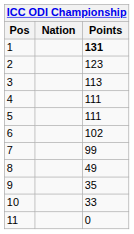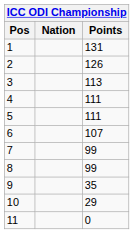 <table class="wikitable">
 <tr>
 <th colspan="3"><a href='#'>ICC ODI Championship</a> </th>
 </tr>
 <tr>
 <th>Pos</th>
 <th>Nation</th>
 <th>Points</th>
 </tr>
 <tr>
 <td>1</td>
 <td></td>
-<td><strong>131</strong></td>
+<td>131</td>
 </tr>
 <tr>
 <td>2</td>
 <td></td>
-<td>123</td>
+<td>126</td>
 </tr>
 <tr>
 <td>3</td>
 <td></td>
 <td>113</td>
 </tr>
 <tr>
 <td>4</td>
 <td></td>
 <td>111</td>
 </tr>
 <tr>
 <td>5</td>
 <td></td>
 <td>111</td>
 </tr>
 <tr>
 <td>6</td>
 <td></td>
-<td>102</td>
+<td>107</td>
 </tr>
 <tr>
 <td>7</td>
 <td></td>
 <td>99</td>
 </tr>
 <tr>
 <td>8</td>
 <td></td>
-<td>49</td>
+<td>99</td>
 </tr>
 <tr>
 <td>9</td>
 <td></td>
 <td>35</td>
 </tr>
 <tr>
 <td>10</td>
 <td></td>
-<td>33</td>
+<td>29</td>
 </tr>
 <tr>
 <td>11</td>
 <td></td>
 <td>0</td>
 </tr>
 </table>
